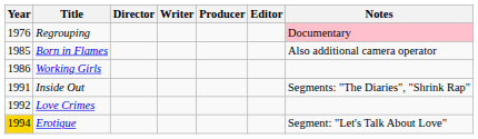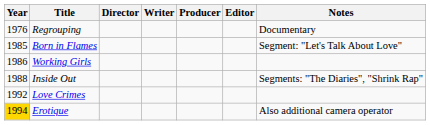 <table class="wikitable">
 <tr>
 <th>Year</th>
 <th>Title</th>
 <th>Director</th>
 <th>Writer</th>
 <th>Producer</th>
 <th>Editor</th>
 <th>Notes</th>
 </tr>
 <tr>
 <td>1976</td>
 <td><em>Regrouping</em></td>
 <td></td>
 <td></td>
 <td></td>
 <td></td>
-<td style="background: pink;">Documentary</td>
+<td>Documentary</td>
 </tr>
 <tr>
 <td>1985</td>
 <td><em><a href='#'>Born in Flames</a></em></td>
 <td></td>
 <td></td>
 <td></td>
 <td></td>
-<td>Also additional camera operator</td>
+<td>Segment: "Let's Talk About Love"</td>
 </tr>
 <tr>
 <td>1986</td>
 <td><em><a href='#'>Working Girls</a></em></td>
 <td></td>
 <td></td>
 <td></td>
 <td></td>
 <td></td>
 </tr>
 <tr>
-<td>1991</td>
+<td>1988</td>
 <td><em>Inside Out</em></td>
 <td></td>
 <td></td>
 <td></td>
 <td></td>
 <td>Segments: "The Diaries", "Shrink Rap"</td>
 </tr>
 <tr>
 <td>1992</td>
 <td><em><a href='#'>Love Crimes</a></em></td>
 <td></td>
 <td></td>
 <td></td>
 <td></td>
 <td></td>
 </tr>
 <tr>
 <td style="background: gold;">1994</td>
 <td><em><a href='#'>Erotique</a></em></td>
 <td></td>
 <td></td>
 <td></td>
 <td></td>
-<td>Segment: "Let's Talk About Love"</td>
+<td>Also additional camera operator</td>
 </tr>
 </table>
